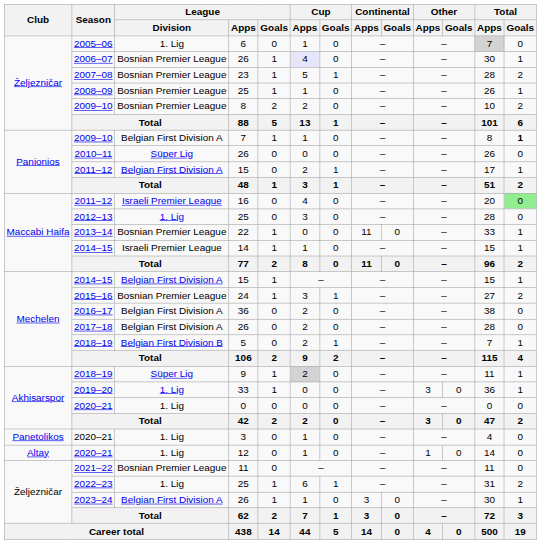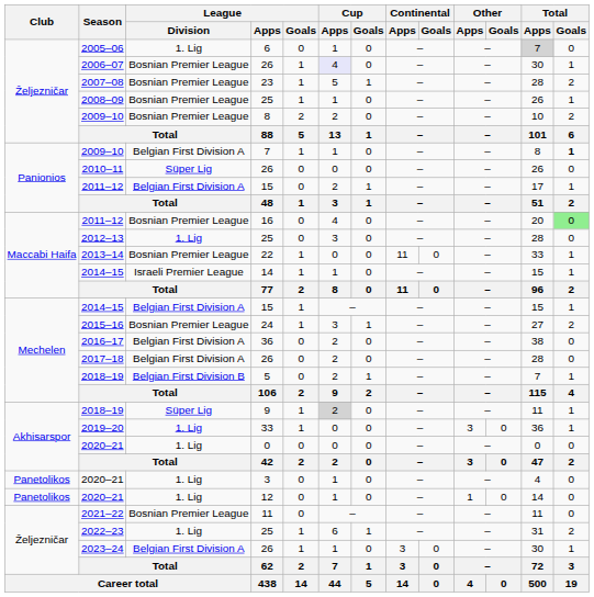 <table class="wikitable" style="text-align:center">
 <tr>
 <th rowspan="2">Club</th>
 <th rowspan="2">Season</th>
 <th colspan="3">League</th>
 <th colspan="2">Cup</th>
 <th colspan="2">Continental</th>
 <th colspan="2">Other</th>
 <th colspan="2">Total</th>
 </tr>
 <tr>
 <th>Division</th>
 <th>Apps</th>
 <th>Goals</th>
 <th>Apps</th>
 <th>Goals</th>
 <th>Apps</th>
 <th>Goals</th>
 <th>Apps</th>
 <th>Goals</th>
 <th>Apps</th>
 <th>Goals</th>
 </tr>
 <tr>
 <td rowspan="6"><a href='#'>Željezničar</a></td>
 <td><a href='#'>2005–06</a></td>
 <td>1. Lig</td>
 <td>6</td>
 <td>0</td>
 <td>1</td>
 <td>0</td>
 <td colspan="2">–</td>
 <td colspan="2">–</td>
 <td style="background: lightgrey;">7</td>
 <td>0</td>
 </tr>
 <tr>
 <td><a href='#'>2006–07</a></td>
 <td>Bosnian Premier League</td>
 <td>26</td>
 <td>1</td>
 <td style="background: lavender;">4</td>
 <td>0</td>
 <td colspan="2">–</td>
 <td colspan="2">–</td>
 <td>30</td>
 <td>1</td>
 </tr>
 <tr>
 <td><a href='#'>2007–08</a></td>
 <td>Bosnian Premier League</td>
 <td>23</td>
 <td>1</td>
 <td>5</td>
 <td>1</td>
 <td colspan="2">–</td>
 <td colspan="2">–</td>
 <td>28</td>
 <td>2</td>
 </tr>
 <tr>
 <td><a href='#'>2008–09</a></td>
 <td>Bosnian Premier League</td>
 <td>25</td>
 <td>1</td>
 <td>1</td>
 <td>0</td>
 <td colspan="2">–</td>
 <td colspan="2">–</td>
 <td>26</td>
 <td>1</td>
 </tr>
 <tr>
 <td><a href='#'>2009–10</a></td>
 <td>Bosnian Premier League</td>
 <td>8</td>
 <td>2</td>
 <td>2</td>
 <td>0</td>
 <td colspan="2">–</td>
 <td colspan="2">–</td>
 <td>10</td>
 <td>2</td>
 </tr>
 <tr>
 <th colspan="2">Total</th>
 <th>88</th>
 <th>5</th>
 <th>13</th>
 <th>1</th>
 <th colspan="2">–</th>
 <th colspan="2">–</th>
 <th>101</th>
 <th>6</th>
 </tr>
 <tr>
 <td rowspan="4"><a href='#'>Panionios</a></td>
 <td><a href='#'>2009–10</a></td>
 <td>Belgian First Division A</td>
 <td>7</td>
 <td>1</td>
 <td>1</td>
 <td>0</td>
 <td colspan="2">–</td>
 <td colspan="2">–</td>
 <td>8</td>
 <td><strong>1</strong></td>
 </tr>
 <tr>
 <td><a href='#'>2010–11</a></td>
 <td><a href='#'>Süper Lig</a></td>
 <td>26</td>
 <td>0</td>
 <td>0</td>
 <td>0</td>
 <td colspan="2">–</td>
 <td colspan="2">–</td>
 <td>26</td>
 <td>0</td>
 </tr>
 <tr>
 <td><a href='#'>2011–12</a></td>
 <td><a href='#'>Belgian First Division A</a></td>
 <td>15</td>
 <td>0</td>
 <td>2</td>
 <td>1</td>
 <td colspan="2">–</td>
 <td colspan="2">–</td>
 <td>17</td>
 <td>1</td>
 </tr>
 <tr>
 <th colspan="2">Total</th>
 <th>48</th>
 <th>1</th>
 <th>3</th>
 <th>1</th>
 <th colspan="2">–</th>
 <th colspan="2">–</th>
 <th>51</th>
 <th>2</th>
 </tr>
 <tr>
 <td rowspan="5"><a href='#'>Maccabi Haifa</a></td>
 <td><a href='#'>2011–12</a></td>
-<td><a href='#'>Israeli Premier League</a></td>
+<td>Bosnian Premier League</td>
 <td>16</td>
 <td>0</td>
 <td>4</td>
 <td>0</td>
 <td colspan="2">–</td>
 <td colspan="2">–</td>
 <td>20</td>
 <td style="background: lightgreen;">0</td>
 </tr>
 <tr>
 <td><a href='#'>2012–13</a></td>
 <td><a href='#'>1. Lig</a></td>
 <td>25</td>
 <td>0</td>
 <td>3</td>
 <td>0</td>
 <td colspan="2">–</td>
 <td colspan="2">–</td>
 <td>28</td>
 <td>0</td>
 </tr>
 <tr>
 <td><a href='#'>2013–14</a></td>
 <td>Bosnian Premier League</td>
 <td>22</td>
 <td>1</td>
 <td>0</td>
 <td>0</td>
 <td>11</td>
 <td>0</td>
 <td colspan="2">–</td>
 <td>33</td>
 <td>1</td>
 </tr>
 <tr>
 <td><a href='#'>2014–15</a></td>
 <td>Israeli Premier League</td>
 <td>14</td>
 <td>1</td>
 <td>1</td>
 <td>0</td>
 <td colspan="2">–</td>
 <td colspan="2">–</td>
 <td>15</td>
 <td>1</td>
 </tr>
 <tr>
 <th colspan="2">Total</th>
 <th>77</th>
 <th>2</th>
 <th>8</th>
 <th>0</th>
 <th>11</th>
 <th>0</th>
 <th colspan="2">–</th>
 <th>96</th>
 <th>2</th>
 </tr>
 <tr>
 <td rowspan="6"><a href='#'>Mechelen</a></td>
 <td><a href='#'>2014–15</a></td>
 <td><a href='#'>Belgian First Division A</a></td>
 <td>15</td>
 <td>1</td>
 <td colspan="2">–</td>
 <td colspan="2">–</td>
 <td colspan="2">–</td>
 <td>15</td>
 <td>1</td>
 </tr>
 <tr>
 <td><a href='#'>2015–16</a></td>
 <td>Bosnian Premier League</td>
 <td>24</td>
 <td>1</td>
 <td>3</td>
 <td>1</td>
 <td colspan="2">–</td>
 <td colspan="2">–</td>
 <td>27</td>
 <td>2</td>
 </tr>
 <tr>
 <td><a href='#'>2016–17</a></td>
 <td>Belgian First Division A</td>
 <td>36</td>
 <td>0</td>
 <td>2</td>
 <td>0</td>
 <td colspan="2">–</td>
 <td colspan="2">–</td>
 <td>38</td>
 <td>0</td>
 </tr>
 <tr>
 <td><a href='#'>2017–18</a></td>
 <td>Belgian First Division A</td>
 <td>26</td>
 <td>0</td>
 <td>2</td>
 <td>0</td>
 <td colspan="2">–</td>
 <td colspan="2">–</td>
 <td>28</td>
 <td>0</td>
 </tr>
 <tr>
 <td><a href='#'>2018–19</a></td>
 <td><a href='#'>Belgian First Division B</a></td>
 <td>5</td>
 <td>0</td>
 <td>2</td>
 <td>1</td>
 <td colspan="2">–</td>
 <td colspan="2">–</td>
 <td>7</td>
 <td>1</td>
 </tr>
 <tr>
 <th colspan="2">Total</th>
 <th>106</th>
 <th>2</th>
 <th>9</th>
 <th>2</th>
 <th colspan="2">–</th>
 <th colspan="2">–</th>
 <th>115</th>
 <th>4</th>
 </tr>
 <tr>
 <td rowspan="4"><a href='#'>Akhisarspor</a></td>
 <td><a href='#'>2018–19</a></td>
 <td><a href='#'>Süper Lig</a></td>
 <td>9</td>
 <td>1</td>
 <td style="background: lightgrey;">2</td>
 <td>0</td>
 <td colspan="2">–</td>
 <td colspan="2">–</td>
 <td>11</td>
 <td>1</td>
 </tr>
 <tr>
 <td><a href='#'>2019–20</a></td>
 <td><a href='#'>1. Lig</a></td>
 <td>33</td>
 <td>1</td>
 <td>0</td>
 <td>0</td>
 <td colspan="2">–</td>
 <td>3</td>
 <td>0</td>
 <td>36</td>
 <td>1</td>
 </tr>
 <tr>
 <td><a href='#'>2020–21</a></td>
 <td>1. Lig</td>
 <td>0</td>
 <td>0</td>
 <td>0</td>
 <td>0</td>
 <td colspan="2">–</td>
 <td colspan="2">–</td>
 <td>0</td>
 <td>0</td>
 </tr>
 <tr>
 <th colspan="2">Total</th>
 <th>42</th>
 <th>2</th>
 <th>2</th>
 <th>0</th>
 <th colspan="2">–</th>
 <th>3</th>
 <th>0</th>
 <th>47</th>
 <th>2</th>
 </tr>
 <tr>
 <td><a href='#'>Panetolikos</a></td>
 <td>2020–21</td>
 <td>1. Lig</td>
 <td>3</td>
 <td>0</td>
 <td>1</td>
 <td>0</td>
 <td colspan="2">–</td>
 <td colspan="2">–</td>
 <td>4</td>
 <td>0</td>
 </tr>
 <tr>
-<td><a href='#'>Altay</a></td>
+<td><a href='#'>Panetolikos</a></td>
 <td><a href='#'>2020–21</a></td>
 <td>1. Lig</td>
 <td>12</td>
 <td>0</td>
 <td>1</td>
 <td>0</td>
 <td colspan="2">–</td>
 <td>1</td>
 <td>0</td>
 <td>14</td>
 <td>0</td>
 </tr>
 <tr>
 <td rowspan="4">Željezničar</td>
 <td><a href='#'>2021–22</a></td>
 <td>Bosnian Premier League</td>
 <td>11</td>
 <td>0</td>
 <td colspan="2">–</td>
 <td colspan="2">–</td>
 <td colspan="2">–</td>
 <td>11</td>
 <td>0</td>
 </tr>
 <tr>
 <td><a href='#'>2022–23</a></td>
 <td>1. Lig</td>
 <td>25</td>
 <td>1</td>
 <td>6</td>
 <td>1</td>
 <td colspan="2">–</td>
 <td colspan="2">–</td>
 <td>31</td>
 <td>2</td>
 </tr>
 <tr>
 <td><a href='#'>2023–24</a></td>
 <td><a href='#'>Belgian First Division A</a></td>
 <td>26</td>
 <td>1</td>
 <td>1</td>
 <td>0</td>
 <td>3</td>
 <td>0</td>
 <td colspan="2">–</td>
 <td>30</td>
 <td>1</td>
 </tr>
 <tr>
 <th colspan="2">Total</th>
 <th>62</th>
 <th>2</th>
 <th>7</th>
 <th>1</th>
 <th>3</th>
 <th>0</th>
 <th colspan="2">–</th>
 <th>72</th>
 <th>3</th>
 </tr>
 <tr>
 <th colspan="3">Career total</th>
 <th>438</th>
 <th>14</th>
 <th>44</th>
 <th>5</th>
 <th>14</th>
 <th>0</th>
 <th>4</th>
 <th>0</th>
 <th>500</th>
 <th>19</th>
 </tr>
 </table>
